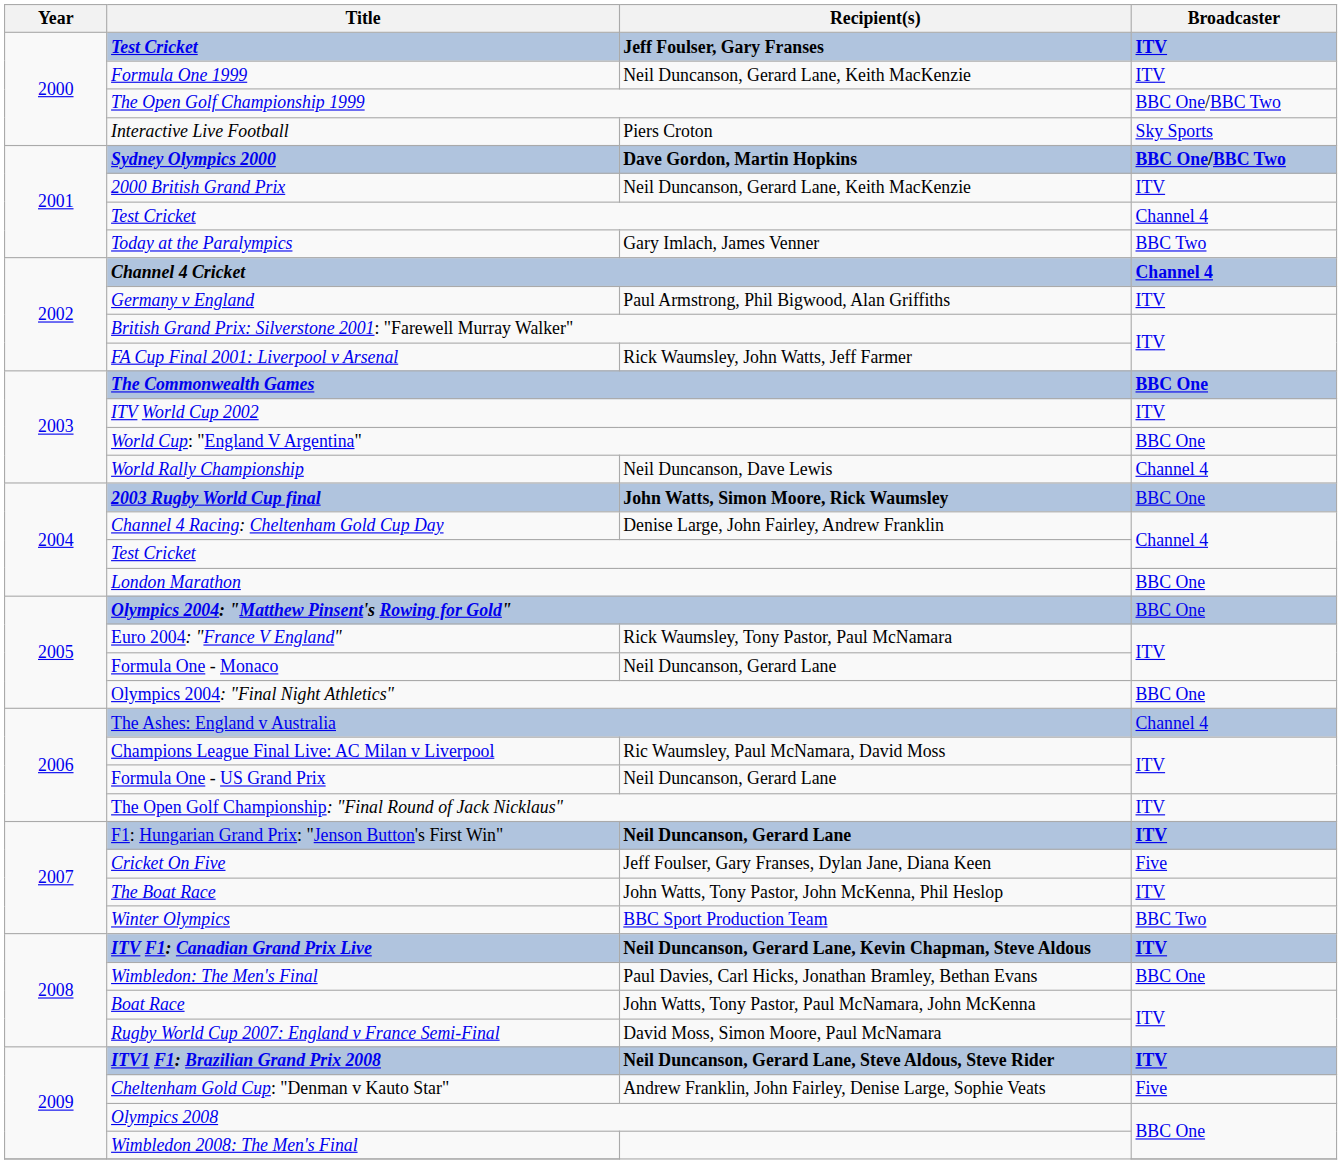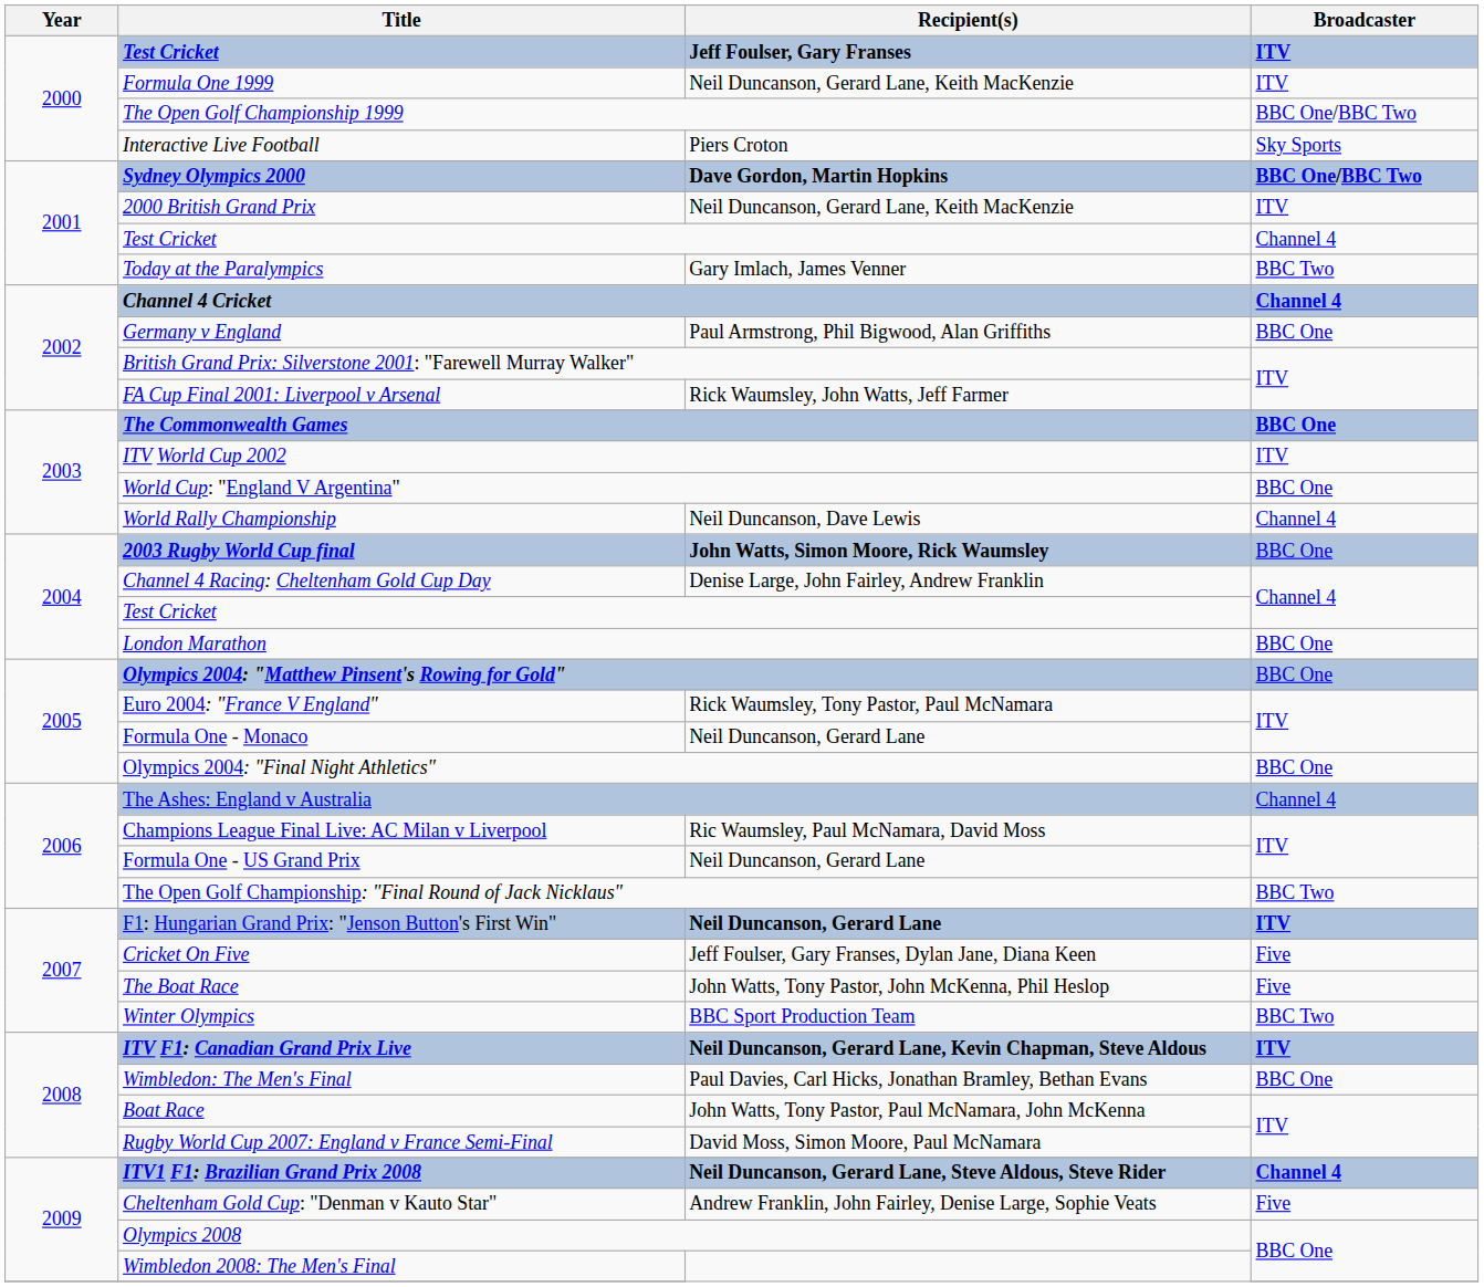 <table class="wikitable" width="95%">
 <tr>
 <th width=5%>Year</th>
 <th width=25%>Title</th>
 <th width=25%><strong>Recipient(s)</strong></th>
 <th width=10%><strong>Broadcaster</strong></th>
 </tr>
 <tr>
 <td rowspan="4" style="text-align:center;"><a href='#'>2000</a></td>
 <td style="background:#B0C4DE;"><strong><em><a href='#'>Test Cricket</a></em></strong></td>
 <td style="background:#B0C4DE;"><strong>Jeff Foulser, Gary Franses</strong></td>
 <td style="background:#B0C4DE;"><strong><a href='#'>ITV</a></strong></td>
 </tr>
 <tr>
 <td><em><a href='#'>Formula One 1999</a></em></td>
 <td>Neil Duncanson, Gerard Lane, Keith MacKenzie</td>
 <td><a href='#'>ITV</a></td>
 </tr>
 <tr>
 <td colspan="2"><em><a href='#'>The Open Golf Championship 1999</a></em></td>
 <td><a href='#'>BBC One</a>/<a href='#'>BBC Two</a></td>
 </tr>
 <tr>
 <td><em>Interactive Live Football</em></td>
 <td>Piers Croton</td>
 <td><a href='#'>Sky Sports</a></td>
 </tr>
 <tr>
 <td rowspan="4" style="text-align:center;"><a href='#'>2001</a></td>
 <td style="background:#B0C4DE;"><strong><em><a href='#'>Sydney Olympics 2000</a></em></strong></td>
 <td style="background:#B0C4DE;"><strong>Dave Gordon, Martin Hopkins</strong></td>
 <td style="background:#B0C4DE;"><strong><a href='#'>BBC One</a>/<a href='#'>BBC Two</a></strong></td>
 </tr>
 <tr>
 <td><em><a href='#'>2000 British Grand Prix</a></em></td>
 <td>Neil Duncanson, Gerard Lane, Keith MacKenzie</td>
 <td><a href='#'>ITV</a></td>
 </tr>
 <tr>
 <td colspan="2"><em><a href='#'>Test Cricket</a></em></td>
 <td><a href='#'>Channel 4</a></td>
 </tr>
 <tr>
 <td><em><a href='#'>Today at the Paralympics</a></em></td>
 <td>Gary Imlach, James Venner</td>
 <td><a href='#'>BBC Two</a></td>
 </tr>
 <tr>
 <td rowspan="4" style="text-align:center;"><a href='#'>2002</a></td>
 <td colspan="2" style="background:#B0C4DE;"><strong><em>Channel 4 Cricket</em></strong></td>
 <td style="background:#B0C4DE;"><strong><a href='#'>Channel 4</a></strong></td>
 </tr>
 <tr>
 <td><em><a href='#'>Germany v England</a></em></td>
 <td>Paul Armstrong, Phil Bigwood, Alan Griffiths</td>
-<td><a href='#'>ITV</a></td>
+<td><a href='#'>BBC One</a></td>
 </tr>
 <tr>
 <td colspan="2"><em><a href='#'>British Grand Prix: Silverstone 2001</a></em>: "Farewell Murray Walker"</td>
 <td rowspan="2"><a href='#'>ITV</a></td>
 </tr>
 <tr>
 <td><em><a href='#'>FA Cup Final 2001: Liverpool v Arsenal</a></em></td>
 <td>Rick Waumsley, John Watts, Jeff Farmer</td>
 </tr>
 <tr>
 <td rowspan="4" style="text-align:center;"><a href='#'>2003</a></td>
 <td colspan="2" style="background:#B0C4DE;"><strong><em><a href='#'>The Commonwealth Games</a></em></strong></td>
 <td style="background:#B0C4DE;"><strong><a href='#'>BBC One</a></strong></td>
 </tr>
 <tr>
 <td colspan="2"><em><a href='#'>ITV</a> <a href='#'>World Cup 2002</a></em></td>
 <td><a href='#'>ITV</a></td>
 </tr>
 <tr>
 <td colspan="2"><em><a href='#'>World Cup</a></em>: "<a href='#'>England V Argentina</a>"</td>
 <td><a href='#'>BBC One</a></td>
 </tr>
 <tr>
 <td><em><a href='#'>World Rally Championship</a></em></td>
 <td>Neil Duncanson, Dave Lewis</td>
 <td><a href='#'>Channel 4</a></td>
 </tr>
 <tr>
 <td rowspan="4" style="text-align:center;"><a href='#'>2004</a></td>
 <td style="background:#B0C4DE;"><strong><em><a href='#'>2003 Rugby World Cup final</a></em></strong></td>
 <td style="background:#B0C4DE;"><strong>John Watts, Simon Moore, Rick Waumsley</strong></td>
 <td style="background:#B0C4DE;"></strong><a href='#'>BBC One</a><strong></td>
 </tr>
 <tr>
 <td><em><a href='#'>Channel 4 Racing</a>: <a href='#'>Cheltenham Gold Cup Day</a></em></td>
 <td>Denise Large, John Fairley, Andrew Franklin</td>
 <td rowspan="2"><a href='#'>Channel 4</a></td>
 </tr>
 <tr>
 <td colspan="2"><em><a href='#'>Test Cricket</a></em></td>
 </tr>
 <tr>
 <td colspan="2"><em><a href='#'>London Marathon</a></em></td>
 <td><a href='#'>BBC One</a></td>
 </tr>
 <tr>
 <td rowspan="4" style="text-align:center;"><a href='#'>2005</a></td>
 <td colspan="2" style="background:#B0C4DE;"><strong><em><a href='#'>Olympics 2004</a><em>: "<a href='#'>Matthew Pinsent</a>'s <a href='#'>Rowing for Gold</a>"<strong></td>
 <td style="background:#B0C4DE;"></strong><a href='#'>BBC One</a><strong></td>
 </tr>
 <tr>
 <td></em><a href='#'>Euro 2004</a><em>: "<a href='#'>France V England</a>"</td>
 <td>Rick Waumsley, Tony Pastor, Paul McNamara</td>
 <td rowspan="2"><a href='#'>ITV</a></td>
 </tr>
 <tr>
 <td></em><a href='#'>Formula One</a> - <a href='#'>Monaco</a><em></td>
 <td>Neil Duncanson, Gerard Lane</td>
 </tr>
 <tr>
 <td colspan="2"></em><a href='#'>Olympics 2004</a><em>: "Final Night Athletics"</td>
 <td><a href='#'>BBC One</a></td>
 </tr>
 <tr>
 <td rowspan="4" style="text-align:center;"><a href='#'>2006</a></td>
 <td colspan="2" style="background:#B0C4DE;"></em></strong><a href='#'>The Ashes: England v Australia</a><strong><em></td>
 <td style="background:#B0C4DE;"></strong><a href='#'>Channel 4</a><strong></td>
 </tr>
 <tr>
 <td></em><a href='#'>Champions League Final Live: AC Milan v Liverpool</a><em></td>
 <td>Ric Waumsley, Paul McNamara, David Moss</td>
 <td rowspan="2"><a href='#'>ITV</a></td>
 </tr>
 <tr>
 <td></em><a href='#'>Formula One</a> - <a href='#'>US Grand Prix</a><em></td>
 <td>Neil Duncanson, Gerard Lane</td>
 </tr>
 <tr>
 <td colspan="2"></em><a href='#'>The Open Golf Championship</a><em>: "Final Round of Jack Nicklaus"</td>
-<td><a href='#'>ITV</a></td>
+<td><a href='#'>BBC Two</a></td>
 </tr>
 <tr>
 <td rowspan="4" style="text-align:center;"><a href='#'>2007</a></td>
 <td style="background:#B0C4DE;"></em></strong><a href='#'>F1</a>: <a href='#'>Hungarian Grand Prix</a></em>: "<a href='#'>Jenson Button</a>'s First Win"</strong></td>
 <td style="background:#B0C4DE;"><strong>Neil Duncanson, Gerard Lane</strong></td>
 <td style="background:#B0C4DE;"><strong><a href='#'>ITV</a></strong></td>
 </tr>
 <tr>
 <td><em><a href='#'>Cricket On Five</a></em></td>
 <td>Jeff Foulser, Gary Franses, Dylan Jane, Diana Keen</td>
 <td><a href='#'>Five</a></td>
 </tr>
 <tr>
 <td><em><a href='#'>The Boat Race</a></em></td>
 <td>John Watts, Tony Pastor, John McKenna, Phil Heslop</td>
-<td><a href='#'>ITV</a></td>
+<td><a href='#'>Five</a></td>
 </tr>
 <tr>
 <td><em><a href='#'>Winter Olympics</a></em></td>
 <td><a href='#'>BBC Sport Production Team</a></td>
 <td><a href='#'>BBC Two</a></td>
 </tr>
 <tr>
 <td rowspan="4" style="text-align:center;"><a href='#'>2008</a></td>
 <td style="background:#B0C4DE;"><strong><em><a href='#'>ITV</a> <a href='#'>F1</a>: <a href='#'>Canadian Grand Prix Live</a></em></strong></td>
 <td style="background:#B0C4DE;"><strong>Neil Duncanson, Gerard Lane, Kevin Chapman, Steve Aldous</strong></td>
 <td style="background:#B0C4DE;"><strong><a href='#'>ITV</a></strong></td>
 </tr>
 <tr>
 <td><em><a href='#'>Wimbledon: The Men's Final</a></em></td>
 <td>Paul Davies, Carl Hicks, Jonathan Bramley, Bethan Evans</td>
 <td><a href='#'>BBC One</a></td>
 </tr>
 <tr>
 <td><em><a href='#'>Boat Race</a></em></td>
 <td>John Watts, Tony Pastor, Paul McNamara, John McKenna</td>
 <td rowspan="2"><a href='#'>ITV</a></td>
 </tr>
 <tr>
 <td><em><a href='#'>Rugby World Cup 2007: England v France Semi-Final</a></em></td>
 <td>David Moss, Simon Moore, Paul McNamara</td>
 </tr>
 <tr>
 <td rowspan="4" style="text-align:center;"><a href='#'>2009</a></td>
 <td style="background:#B0C4DE;"><strong><em><a href='#'>ITV1</a> <a href='#'>F1</a>: <a href='#'>Brazilian Grand Prix 2008</a></em></strong></td>
 <td style="background:#B0C4DE;"><strong>Neil Duncanson, Gerard Lane, Steve Aldous, Steve Rider</strong></td>
-<td style="background:#B0C4DE;"><strong><a href='#'>ITV</a></strong></td>
+<td style="background:#B0C4DE;"><strong><a href='#'>Channel 4</a></strong></td>
 </tr>
 <tr>
 <td><em><a href='#'>Cheltenham Gold Cup</a></em>: "Denman v Kauto Star"</td>
 <td>Andrew Franklin, John Fairley, Denise Large, Sophie Veats</td>
 <td><a href='#'>Five</a></td>
 </tr>
 <tr>
 <td colspan="2"><em><a href='#'>Olympics 2008</a></em></td>
 <td rowspan="2"><a href='#'>BBC One</a></td>
 </tr>
 <tr>
 <td><em><a href='#'>Wimbledon 2008: The Men's Final</a></em></td>
 </tr>
 <tr>
 </tr>
 </table>
